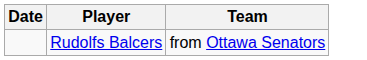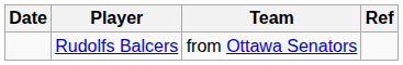 <table class="wikitable">
 <tr>
 <th>Date</th>
 <th>Player</th>
 <th>Team</th>
+<th>Ref</th>
 </tr>
 <tr>
 <td></td>
 <td><a href='#'>Rudolfs Balcers</a></td>
 <td>from <a href='#'>Ottawa Senators</a></td>
+<td></td>
 </tr>
 </table>
